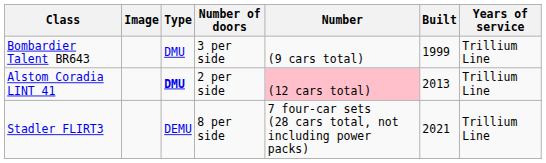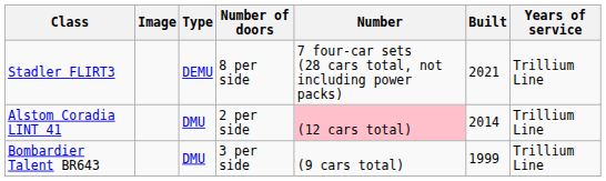 <table class="wikitable">
 <tr>
 <th>Class</th>
 <th>Image</th>
 <th>Type</th>
 <th>Number of doors</th>
 <th>Number</th>
 <th>Built</th>
 <th>Years of service</th>
 </tr>
 <tr>
+<td><a href='#'>Stadler FLIRT3</a></td>
+<td></td>
+<td><a href='#'>DEMU</a></td>
+<td>8 per side</td>
+<td>7 four-car sets<br>(28 cars total, not including power packs)</td>
+<td>2021</td>
+<td>Trillium Line </td>
+</tr>
+<tr>
+<td><a href='#'>Alstom Coradia LINT 41</a></td>
+<td></td>
+<td><a href='#'>DMU</a></td>
+<td>2 per side</td>
+<td style="background: pink;"> <br>(12 cars total)</td>
+<td>2014</td>
+<td>Trillium Line </td>
+</tr>
+<tr>
 <td><a href='#'>Bombardier Talent</a> BR643</td>
 <td></td>
 <td><a href='#'>DMU</a></td>
 <td>3 per side</td>
 <td><br>(9 cars total)</td>
 <td>1999</td>
 <td>Trillium Line </td>
 </tr>
-<tr>
-<td><a href='#'>Alstom Coradia LINT 41</a></td>
-<td></td>
-<td><strong><a href='#'>DMU</a></strong></td>
-<td>2 per side</td>
-<td style="background: pink;"> <br>(12 cars total)</td>
-<td>2013</td>
-<td>Trillium Line </td>
-</tr>
-<tr>
-<td><a href='#'>Stadler FLIRT3</a></td>
-<td></td>
-<td><a href='#'>DEMU</a></td>
-<td>8 per side</td>
-<td>7 four-car sets<br>(28 cars total, not including power packs)</td>
-<td>2021</td>
-<td>Trillium Line </td>
-</tr>
 </table>
